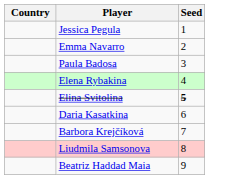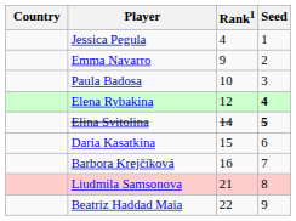 <table class="sortable wikitable">
 <tr>
 <th width="70">Country</th>
 <th width="175">Player</th>
+<th>Rank<sup>1</sup></th>
 <th>Seed</th>
 </tr>
 <tr>
 <td></td>
 <td><a href='#'>Jessica Pegula</a></td>
+<td>4</td>
 <td>1</td>
 </tr>
 <tr>
 <td></td>
 <td><a href='#'>Emma Navarro</a></td>
+<td>9</td>
 <td>2</td>
 </tr>
 <tr>
 <td></td>
 <td><a href='#'>Paula Badosa</a></td>
+<td>10</td>
 <td>3</td>
 </tr>
 <tr style="background:#cfc;">
 <td></td>
 <td><a href='#'>Elena Rybakina</a></td>
-<td>4</td>
+<td>12</td>
+<td><strong>4</strong></td>
 </tr>
 <tr>
 <td><s></s></td>
 <td><s><a href='#'>Elina Svitolina</a></s></td>
+<td><s>14</s></td>
 <td><strong><s>5</s></strong></td>
 </tr>
 <tr>
 <td></td>
 <td><a href='#'>Daria Kasatkina</a></td>
+<td>15</td>
 <td>6</td>
 </tr>
 <tr>
 <td></td>
 <td><a href='#'>Barbora Krejčíková</a></td>
+<td>16</td>
 <td>7</td>
 </tr>
 <tr style="background:#fcc;">
 <td></td>
 <td><a href='#'>Liudmila Samsonova</a></td>
+<td>21</td>
 <td>8</td>
 </tr>
 <tr>
 <td></td>
 <td><a href='#'>Beatriz Haddad Maia</a></td>
+<td>22</td>
 <td>9</td>
 </tr>
 </table>
